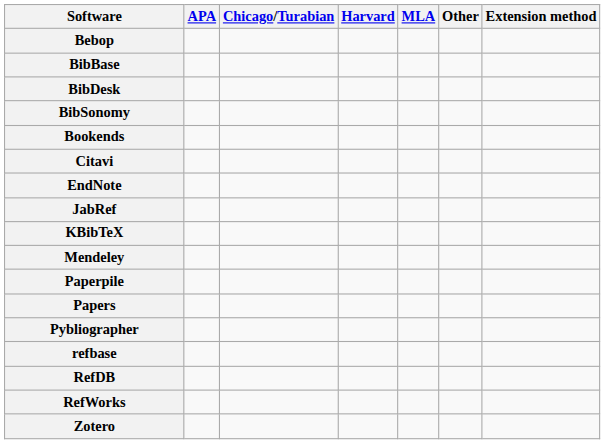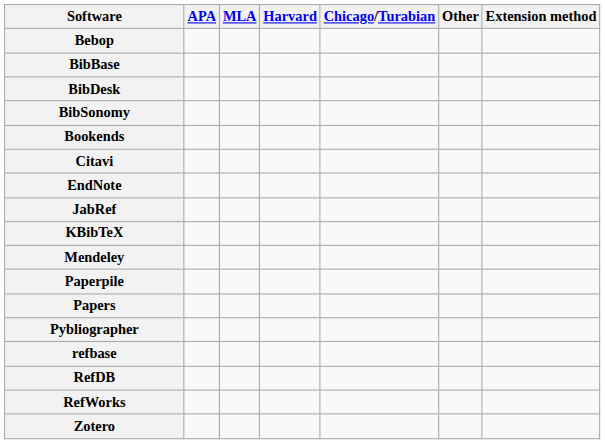 <table class="wikitable sortable" style="font-size: smaller; text-align: center; width: auto;">
 <tr>
 <th style="width: 12em">Software</th>
 <th><a href='#'>APA</a></th>
+<th><a href='#'>MLA</a></th>
+<th><a href='#'>Harvard</a></th>
 <th><a href='#'>Chicago</a>/<a href='#'>Turabian</a></th>
-<th><a href='#'>Harvard</a></th>
-<th><a href='#'>MLA</a></th>
 <th>Other</th>
 <th>Extension method</th>
 </tr>
 <tr>
 <th>Bebop</th>
 <td></td>
 <td></td>
 <td></td>
 <td></td>
 <td></td>
 <td></td>
 </tr>
 <tr>
 <th>BibBase</th>
 <td></td>
 <td></td>
 <td></td>
 <td></td>
 <td></td>
 <td></td>
 </tr>
 <tr>
 <th>BibDesk</th>
 <td></td>
 <td></td>
 <td></td>
 <td></td>
 <td></td>
 <td></td>
 </tr>
 <tr>
 <th>BibSonomy</th>
 <td></td>
 <td></td>
 <td></td>
 <td></td>
 <td></td>
 <td></td>
 </tr>
 <tr>
 <th>Bookends</th>
 <td></td>
 <td></td>
 <td></td>
 <td></td>
 <td></td>
 <td></td>
 </tr>
 <tr>
 <th>Citavi</th>
 <td></td>
 <td></td>
 <td></td>
 <td></td>
 <td></td>
 <td></td>
 </tr>
 <tr>
 <th>EndNote</th>
 <td></td>
 <td></td>
 <td></td>
 <td></td>
 <td></td>
 <td></td>
 </tr>
 <tr>
 <th>JabRef</th>
 <td></td>
 <td></td>
 <td></td>
 <td></td>
 <td></td>
 <td></td>
 </tr>
 <tr>
 <th>KBibTeX</th>
 <td></td>
 <td></td>
 <td></td>
 <td></td>
 <td></td>
 <td></td>
 </tr>
 <tr>
 <th>Mendeley</th>
 <td></td>
 <td></td>
 <td></td>
 <td></td>
 <td></td>
 <td></td>
 </tr>
 <tr>
 <th>Paperpile</th>
 <td></td>
 <td></td>
 <td></td>
 <td></td>
 <td></td>
 <td></td>
 </tr>
 <tr>
 <th>Papers</th>
 <td></td>
 <td></td>
 <td></td>
 <td></td>
 <td></td>
 <td></td>
 </tr>
 <tr>
 <th>Pybliographer</th>
 <td></td>
 <td></td>
 <td></td>
 <td></td>
 <td></td>
 <td></td>
 </tr>
 <tr>
 <th>refbase</th>
 <td></td>
 <td></td>
 <td></td>
 <td></td>
 <td></td>
 <td></td>
 </tr>
 <tr>
 <th>RefDB</th>
 <td></td>
 <td></td>
 <td></td>
 <td></td>
 <td></td>
 <td></td>
 </tr>
 <tr>
 <th>RefWorks</th>
 <td></td>
 <td></td>
 <td></td>
 <td></td>
 <td></td>
 <td></td>
 </tr>
 <tr>
 <th>Zotero</th>
 <td></td>
 <td></td>
 <td></td>
 <td></td>
 <td></td>
 <td></td>
 </tr>
 </table>
